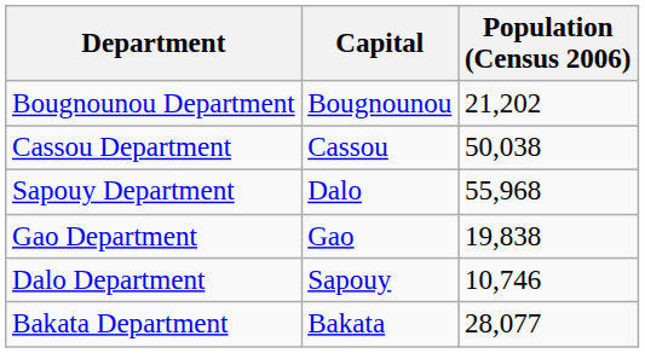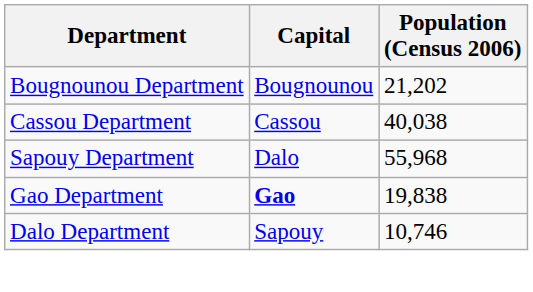 <table class="wikitable">
 <tr>
 <th>Department</th>
 <th>Capital</th>
 <th>Population<br>(Census 2006)</th>
 </tr>
 <tr>
 <td><a href='#'>Bougnounou Department</a></td>
 <td><a href='#'>Bougnounou</a></td>
 <td>21,202</td>
 </tr>
 <tr>
 <td><a href='#'>Cassou Department</a></td>
 <td><a href='#'>Cassou</a></td>
-<td>50,038</td>
+<td>40,038</td>
 </tr>
 <tr>
 <td><a href='#'>Sapouy Department</a></td>
 <td><a href='#'>Dalo</a></td>
 <td>55,968</td>
 </tr>
 <tr>
 <td><a href='#'>Gao Department</a></td>
-<td><a href='#'>Gao</a></td>
+<td><strong><a href='#'>Gao</a></strong></td>
 <td>19,838</td>
 </tr>
 <tr>
 <td><a href='#'>Dalo Department</a></td>
 <td><a href='#'>Sapouy</a></td>
 <td>10,746</td>
 </tr>
-<tr>
-<td><a href='#'>Bakata Department</a></td>
-<td><a href='#'>Bakata</a></td>
-<td>28,077</td>
-</tr>
 </table>
